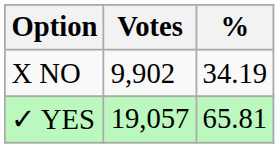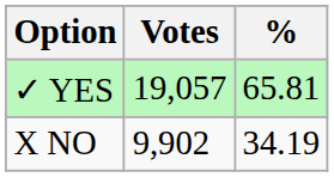 <table class="wikitable">
 <tr>
 <th>Option</th>
 <th>Votes</th>
 <th>%</th>
 </tr>
 <tr>
+<td style=background:#bbf8be>✓ YES</td>
+<td style=background:#bbf8be>19,057</td>
+<td style=background:#bbf8be>65.81</td>
+</tr>
+<tr>
 <td>X NO</td>
 <td>9,902</td>
 <td>34.19</td>
 </tr>
-<tr>
-<td style=background:#bbf8be>✓ YES</td>
-<td style=background:#bbf8be>19,057</td>
-<td style=background:#bbf8be>65.81</td>
-</tr>
 </table>
